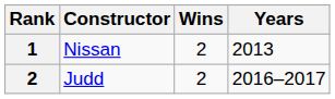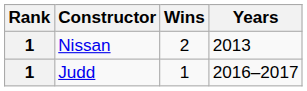 <table class="wikitable">
 <tr>
 <th>Rank</th>
 <th>Constructor</th>
 <th>Wins</th>
 <th>Years</th>
 </tr>
 <tr>
 <th>1</th>
 <td> <a href='#'>Nissan</a></td>
 <td align=center>2</td>
 <td>2013</td>
 </tr>
 <tr>
-<th>2</th>
+<th>1</th>
 <td> <a href='#'>Judd</a></td>
-<td align=center>2</td>
+<td align=center>1</td>
 <td>2016–2017</td>
 </tr>
 </table>
